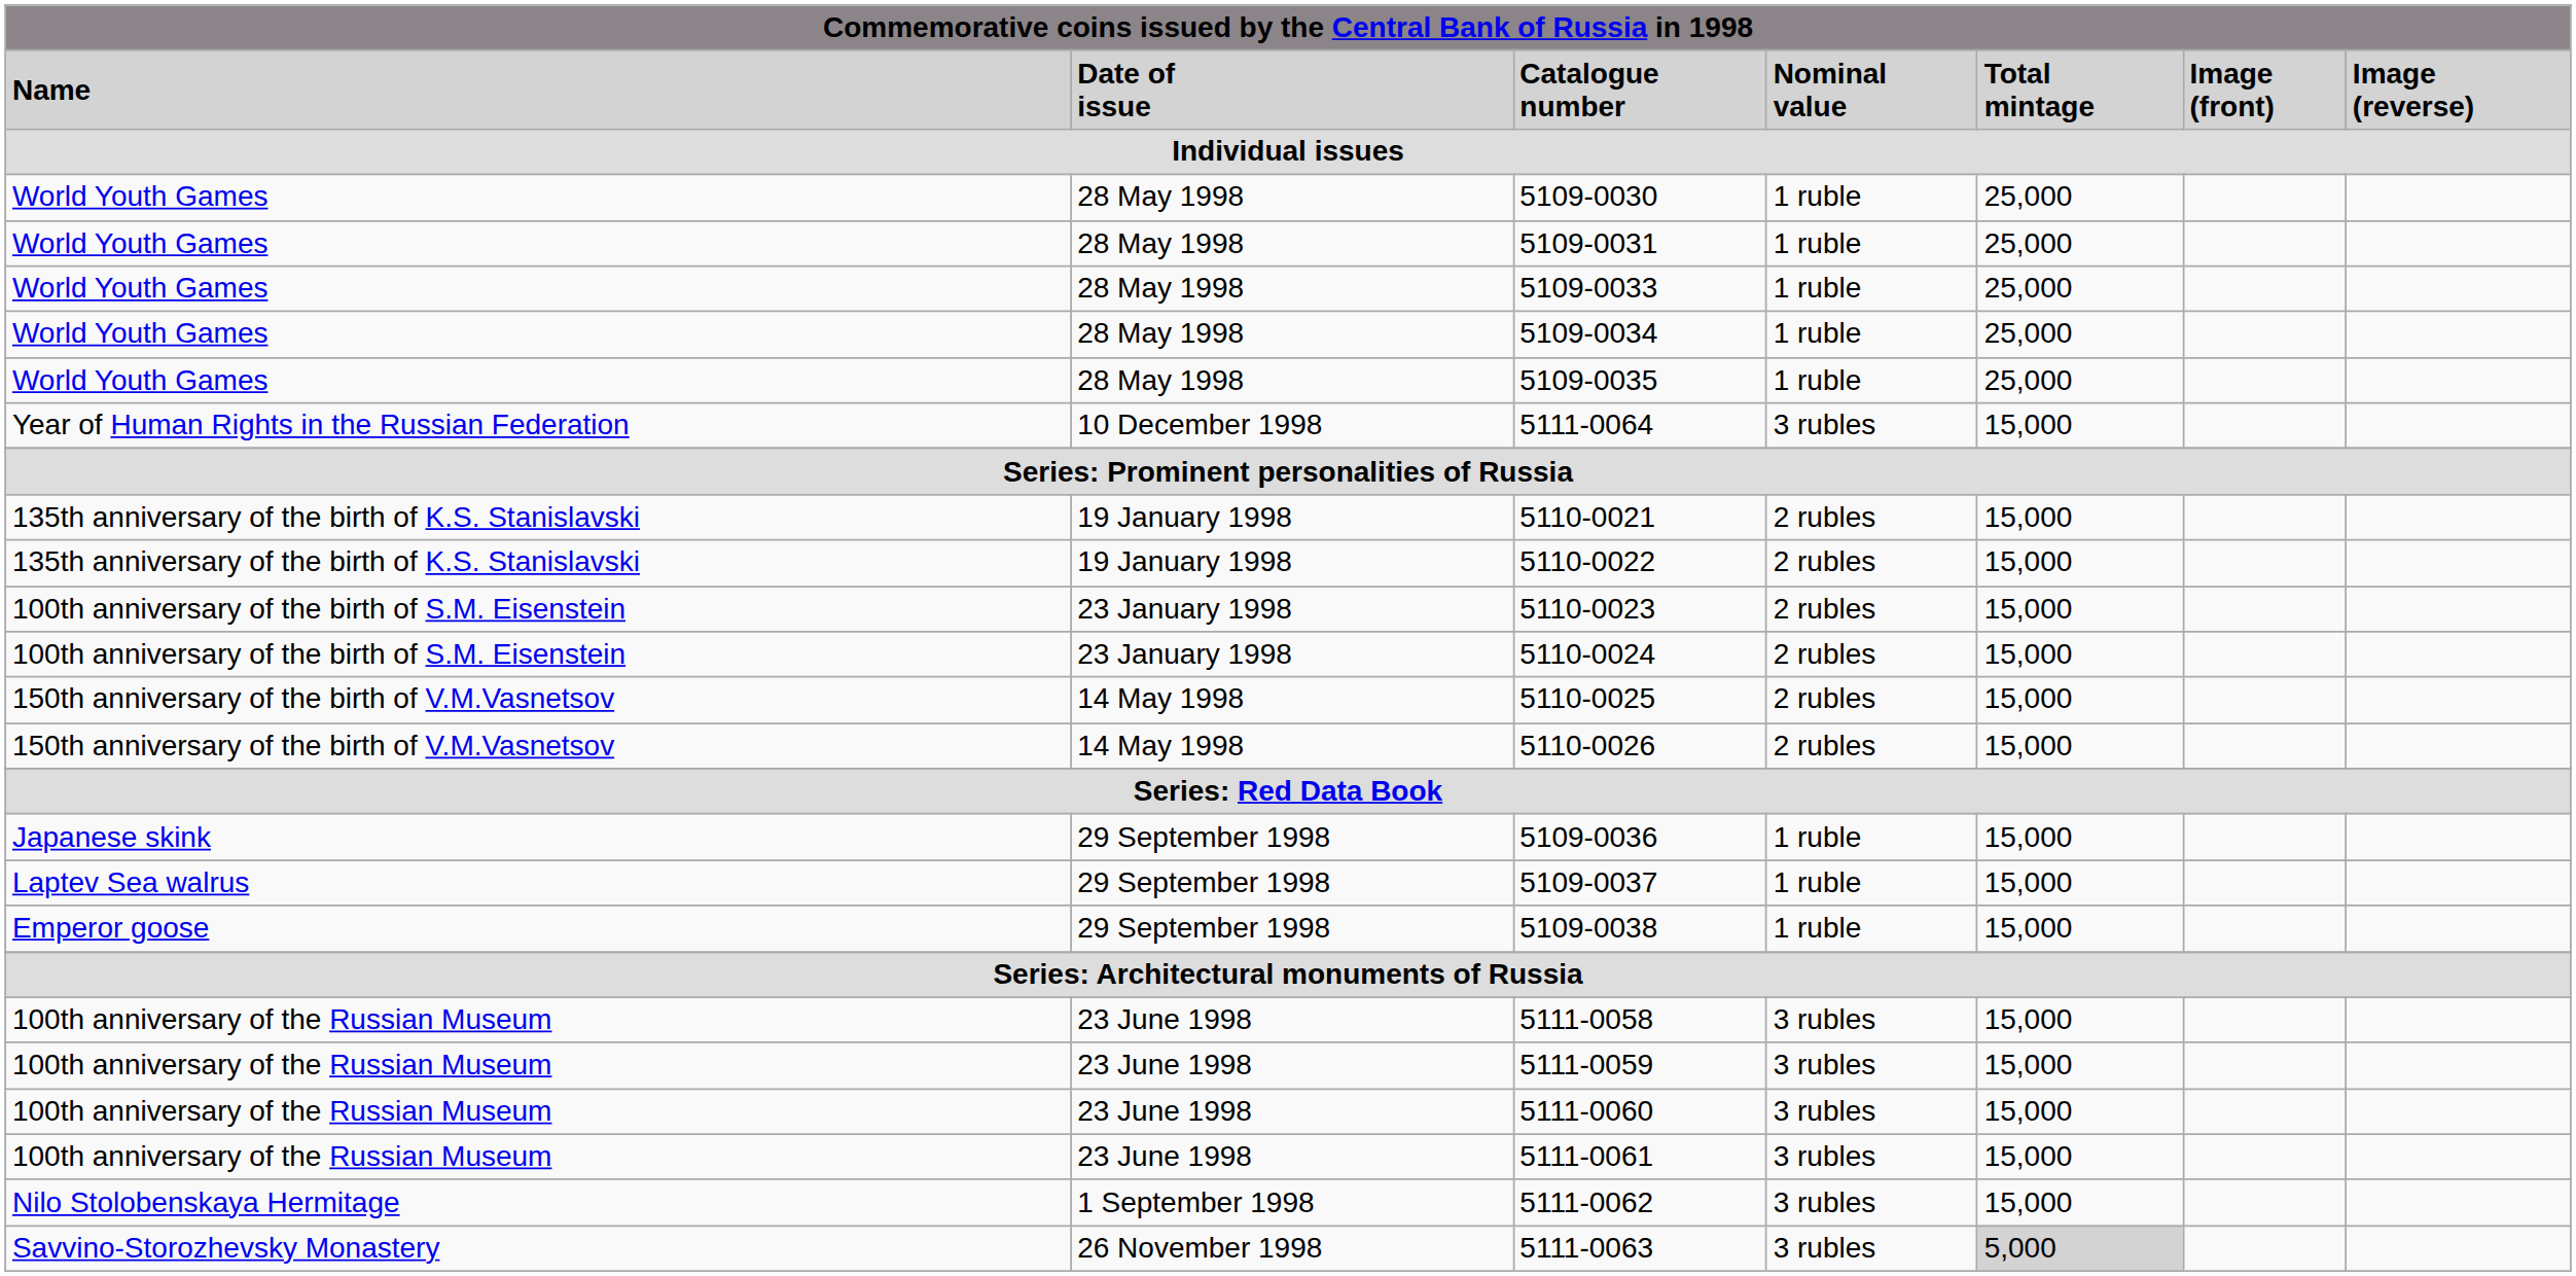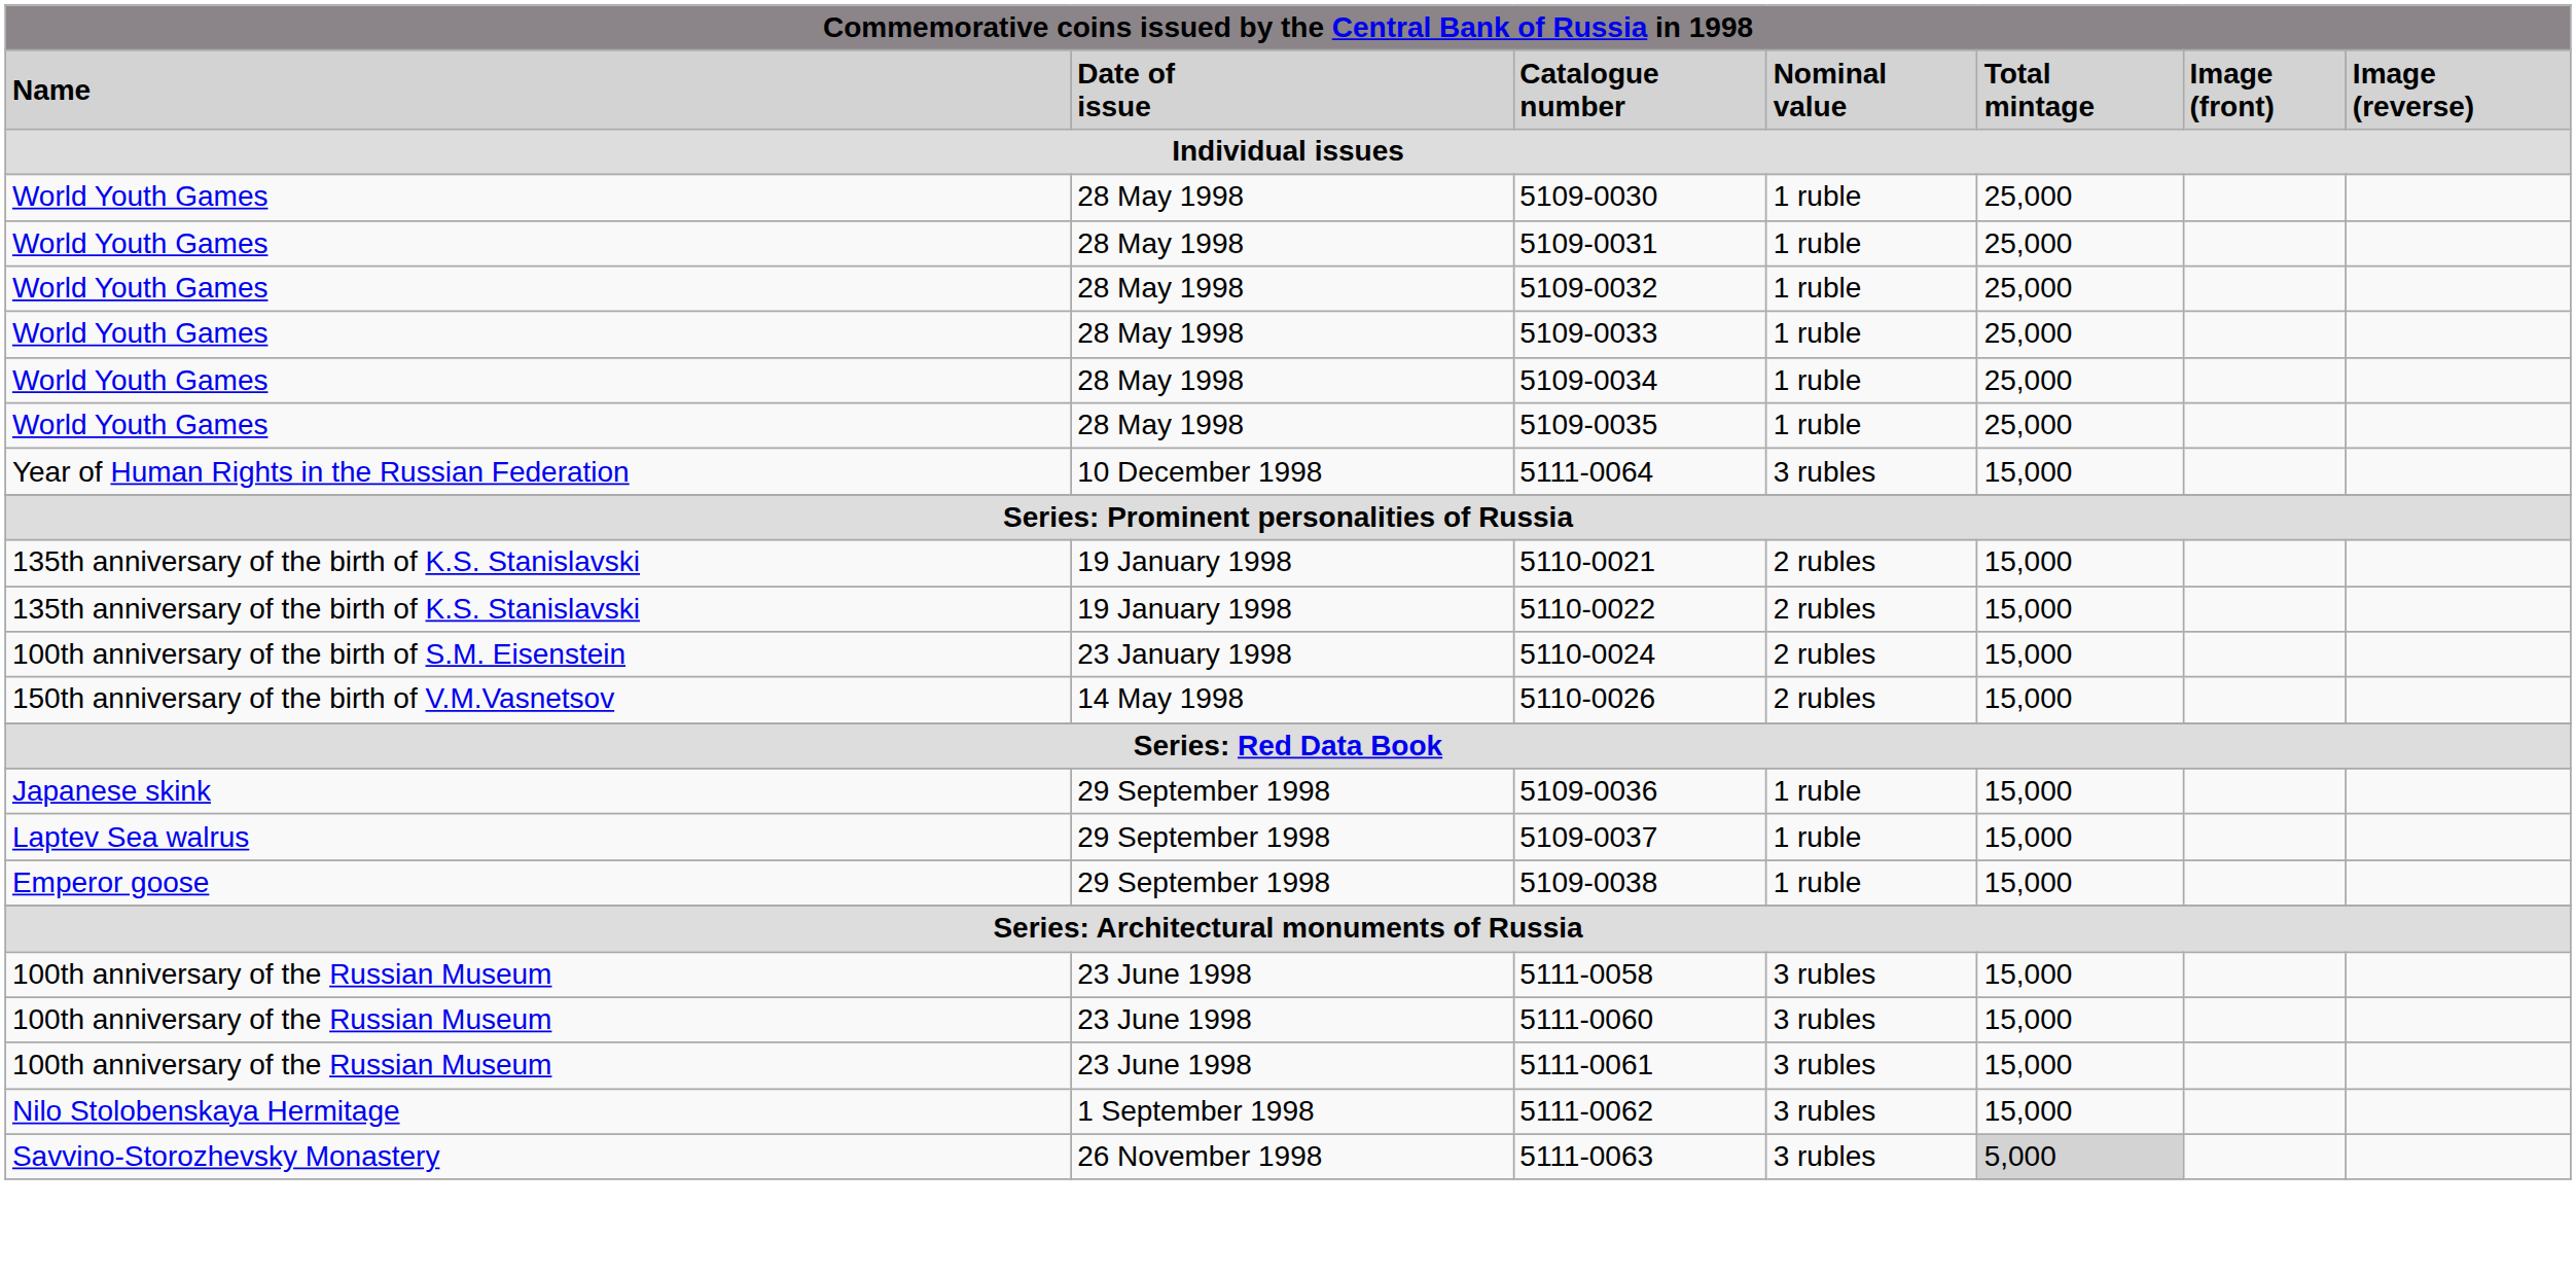 <table class="wikitable" style="width: 90%; border: #999 solid 1px; text-align: lcenter; margin-bottom: 0; margin: 1em auto 1em auto">
 <tr>
 <th colspan="7" style="background: #8B8589;">Commemorative coins issued by the <a href='#'>Central Bank of Russia</a> in 1998</th>
 </tr>
 <tr style="font-weight:bold; background-color:#D3D3D3">
 <td>Name</td>
 <td>Date of<br>issue</td>
 <td>Catalogue<br>number</td>
 <td>Nominal<br>value</td>
 <td>Total<br>mintage</td>
 <td>Image<br>(front)</td>
 <td>Image<br>(reverse)</td>
 </tr>
 <tr style="font-weight:bold; background-color:#DDDDDD">
 <td colspan="7" style="text-align: center;">Individual issues</td>
 </tr>
 <tr>
 <td><a href='#'>World Youth Games</a></td>
 <td>28 May 1998</td>
 <td>5109-0030</td>
 <td>1 ruble</td>
 <td>25,000</td>
 <td></td>
 <td></td>
 </tr>
 <tr>
 <td><a href='#'>World Youth Games</a></td>
 <td>28 May 1998</td>
 <td>5109-0031</td>
+<td>1 ruble</td>
+<td>25,000</td>
+<td></td>
+<td></td>
+</tr>
+<tr>
+<td><a href='#'>World Youth Games</a></td>
+<td>28 May 1998</td>
+<td>5109-0032</td>
 <td>1 ruble</td>
 <td>25,000</td>
 <td></td>
 <td></td>
 </tr>
 <tr>
 <td><a href='#'>World Youth Games</a></td>
 <td>28 May 1998</td>
 <td>5109-0033</td>
 <td>1 ruble</td>
 <td>25,000</td>
 <td></td>
 <td></td>
 </tr>
 <tr>
 <td><a href='#'>World Youth Games</a></td>
 <td>28 May 1998</td>
 <td>5109-0034</td>
 <td>1 ruble</td>
 <td>25,000</td>
 <td></td>
 <td></td>
 </tr>
 <tr>
 <td><a href='#'>World Youth Games</a></td>
 <td>28 May 1998</td>
 <td>5109-0035</td>
 <td>1 ruble</td>
 <td>25,000</td>
 <td></td>
 <td></td>
 </tr>
 <tr>
 <td>Year of <a href='#'>Human Rights in the Russian Federation</a></td>
 <td>10 December 1998</td>
 <td>5111-0064</td>
 <td>3 rubles</td>
 <td>15,000</td>
 <td></td>
 <td></td>
 </tr>
 <tr>
 </tr>
 <tr style="font-weight:bold; background-color:#DDDDDD">
 <td colspan="7" style="text-align: center;">Series: Prominent personalities of Russia</td>
 </tr>
 <tr>
 <td>135th anniversary of the birth of <a href='#'>K.S. Stanislavski</a></td>
 <td>19 January 1998</td>
 <td>5110-0021</td>
 <td>2 rubles</td>
 <td>15,000</td>
 <td></td>
 <td></td>
 </tr>
 <tr>
 <td>135th anniversary of the birth of <a href='#'>K.S. Stanislavski</a></td>
 <td>19 January 1998</td>
 <td>5110-0022</td>
 <td>2 rubles</td>
 <td>15,000</td>
 <td></td>
 <td></td>
 </tr>
 <tr>
 <td>100th anniversary of the birth of <a href='#'>S.M. Eisenstein</a></td>
 <td>23 January 1998</td>
-<td>5110-0023</td>
-<td>2 rubles</td>
-<td>15,000</td>
-<td></td>
-<td></td>
-</tr>
-<tr>
-<td>100th anniversary of the birth of <a href='#'>S.M. Eisenstein</a></td>
-<td>23 January 1998</td>
 <td>5110-0024</td>
-<td>2 rubles</td>
-<td>15,000</td>
-<td></td>
-<td></td>
-</tr>
-<tr>
-<td>150th anniversary of the birth of <a href='#'>V.M.Vasnetsov</a></td>
-<td>14 May 1998</td>
-<td>5110-0025</td>
 <td>2 rubles</td>
 <td>15,000</td>
 <td></td>
 <td></td>
 </tr>
 <tr>
 <td>150th anniversary of the birth of <a href='#'>V.M.Vasnetsov</a></td>
 <td>14 May 1998</td>
 <td>5110-0026</td>
 <td>2 rubles</td>
 <td>15,000</td>
 <td></td>
 <td></td>
 </tr>
 <tr>
 </tr>
 <tr style="font-weight:bold; background-color:#DDDDDD">
 <td colspan="7" style="text-align: center;">Series: <a href='#'>Red Data Book</a></td>
 </tr>
 <tr>
 <td><a href='#'>Japanese skink</a></td>
 <td>29 September 1998</td>
 <td>5109-0036</td>
 <td>1 ruble</td>
 <td>15,000</td>
 <td></td>
 <td></td>
 </tr>
 <tr>
 <td><a href='#'>Laptev Sea walrus</a></td>
 <td>29 September 1998</td>
 <td>5109-0037</td>
 <td>1 ruble</td>
 <td>15,000</td>
 <td></td>
 <td></td>
 </tr>
 <tr>
 <td><a href='#'>Emperor goose</a></td>
 <td>29 September 1998</td>
 <td>5109-0038</td>
 <td>1 ruble</td>
 <td>15,000</td>
 <td></td>
 <td></td>
 </tr>
 <tr>
 </tr>
 <tr style="font-weight:bold; background-color:#DDDDDD">
 <td colspan="7" style="text-align: center;">Series: Architectural monuments of Russia</td>
 </tr>
 <tr>
 <td>100th anniversary of the <a href='#'>Russian Museum</a></td>
 <td>23 June 1998</td>
 <td>5111-0058</td>
 <td>3 rubles</td>
 <td>15,000</td>
 <td></td>
 <td></td>
 </tr>
 <tr>
 <td>100th anniversary of the <a href='#'>Russian Museum</a></td>
 <td>23 June 1998</td>
-<td>5111-0059</td>
-<td>3 rubles</td>
-<td>15,000</td>
-<td></td>
-<td></td>
-</tr>
-<tr>
-<td>100th anniversary of the <a href='#'>Russian Museum</a></td>
-<td>23 June 1998</td>
 <td>5111-0060</td>
 <td>3 rubles</td>
 <td>15,000</td>
 <td></td>
 <td></td>
 </tr>
 <tr>
 <td>100th anniversary of the <a href='#'>Russian Museum</a></td>
 <td>23 June 1998</td>
 <td>5111-0061</td>
 <td>3 rubles</td>
 <td>15,000</td>
 <td></td>
 <td></td>
 </tr>
 <tr>
 <td><a href='#'>Nilo Stolobenskaya Hermitage</a></td>
 <td>1 September 1998</td>
 <td>5111-0062</td>
 <td>3 rubles</td>
 <td>15,000</td>
 <td></td>
 <td></td>
 </tr>
 <tr>
 <td><a href='#'>Savvino-Storozhevsky Monastery</a></td>
 <td>26 November 1998</td>
 <td>5111-0063</td>
 <td>3 rubles</td>
 <td style="background: lightgrey;">5,000</td>
 <td></td>
 <td></td>
 </tr>
 </table>
